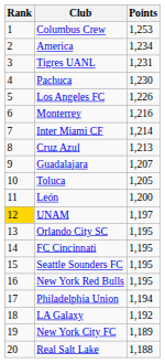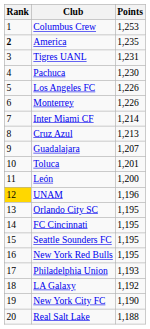 <table class="wikitable">
 <tr>
 <th>Rank</th>
 <th>Club</th>
 <th>Points</th>
 </tr>
 <tr>
 <td>1</td>
 <td> <a href='#'>Columbus Crew</a></td>
 <td>1,253</td>
 </tr>
 <tr>
-<td>2</td>
+<td><strong>2</strong></td>
 <td> <a href='#'>America</a></td>
-<td>1,234</td>
+<td>1,235</td>
 </tr>
 <tr>
 <td>3</td>
 <td> <a href='#'>Tigres UANL</a></td>
 <td>1,231</td>
 </tr>
 <tr>
 <td>4</td>
 <td> <a href='#'>Pachuca</a></td>
 <td>1,230</td>
 </tr>
 <tr>
 <td>5</td>
 <td> <a href='#'>Los Angeles FC</a></td>
 <td>1,226</td>
 </tr>
 <tr>
 <td>6</td>
 <td> <a href='#'>Monterrey</a></td>
-<td>1,216</td>
+<td>1,226</td>
 </tr>
 <tr>
 <td>7</td>
 <td> <a href='#'>Inter Miami CF</a></td>
 <td>1,214</td>
 </tr>
 <tr>
 <td>8</td>
 <td> <a href='#'>Cruz Azul</a></td>
 <td>1,213</td>
 </tr>
 <tr>
 <td>9</td>
 <td> <a href='#'>Guadalajara</a></td>
 <td>1,207</td>
 </tr>
 <tr>
 <td>10</td>
 <td> <a href='#'>Toluca</a></td>
-<td>1,205</td>
+<td>1,201</td>
 </tr>
 <tr>
 <td>11</td>
 <td> <a href='#'>León</a></td>
 <td>1,200</td>
 </tr>
 <tr>
 <td style="background: gold;">12</td>
 <td> <a href='#'>UNAM</a></td>
-<td>1,197</td>
+<td>1,196</td>
 </tr>
 <tr>
 <td>13</td>
 <td> <a href='#'>Orlando City SC</a></td>
 <td>1,195</td>
 </tr>
 <tr>
 <td>14</td>
 <td> <a href='#'>FC Cincinnati</a></td>
 <td>1,195</td>
 </tr>
 <tr>
 <td>15</td>
 <td> <a href='#'>Seattle Sounders FC</a></td>
 <td>1,195</td>
 </tr>
 <tr>
 <td>16</td>
 <td> <a href='#'>New York Red Bulls</a></td>
 <td>1,195</td>
 </tr>
 <tr>
 <td>17</td>
 <td> <a href='#'>Philadelphia Union</a></td>
-<td>1,194</td>
+<td>1,193</td>
 </tr>
 <tr>
 <td>18</td>
 <td> <a href='#'>LA Galaxy</a></td>
 <td>1,192</td>
 </tr>
 <tr>
 <td>19</td>
 <td> <a href='#'>New York City FC</a></td>
-<td>1,189</td>
+<td>1,190</td>
 </tr>
 <tr>
 <td>20</td>
 <td> <a href='#'>Real Salt Lake</a></td>
 <td>1,188</td>
 </tr>
 </table>
